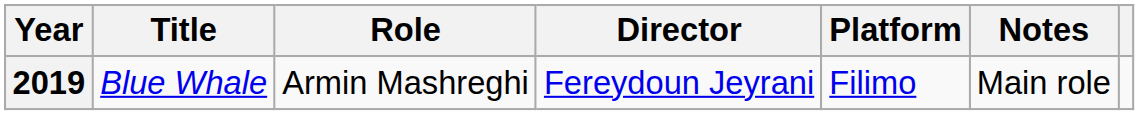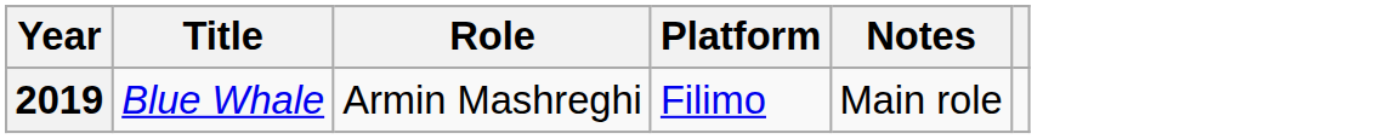 <table class="wikitable plainrowheaders sortable"  style=font-size:100%>
 <tr>
 <th scope="col">Year</th>
 <th scope="col">Title</th>
 <th scope="col">Role</th>
-<th scope="col">Director</th>
 <th scope="col" class="unsortable">Platform</th>
 <th>Notes</th>
 <th scope="col" class="unsortable"></th>
 </tr>
 <tr>
 <th scope=row>2019</th>
 <td><em><a href='#'>Blue Whale</a></em></td>
 <td>Armin Mashreghi</td>
-<td><a href='#'>Fereydoun Jeyrani</a></td>
 <td><a href='#'>Filimo</a></td>
 <td>Main role</td>
 <td></td>
 </tr>
 </table>
